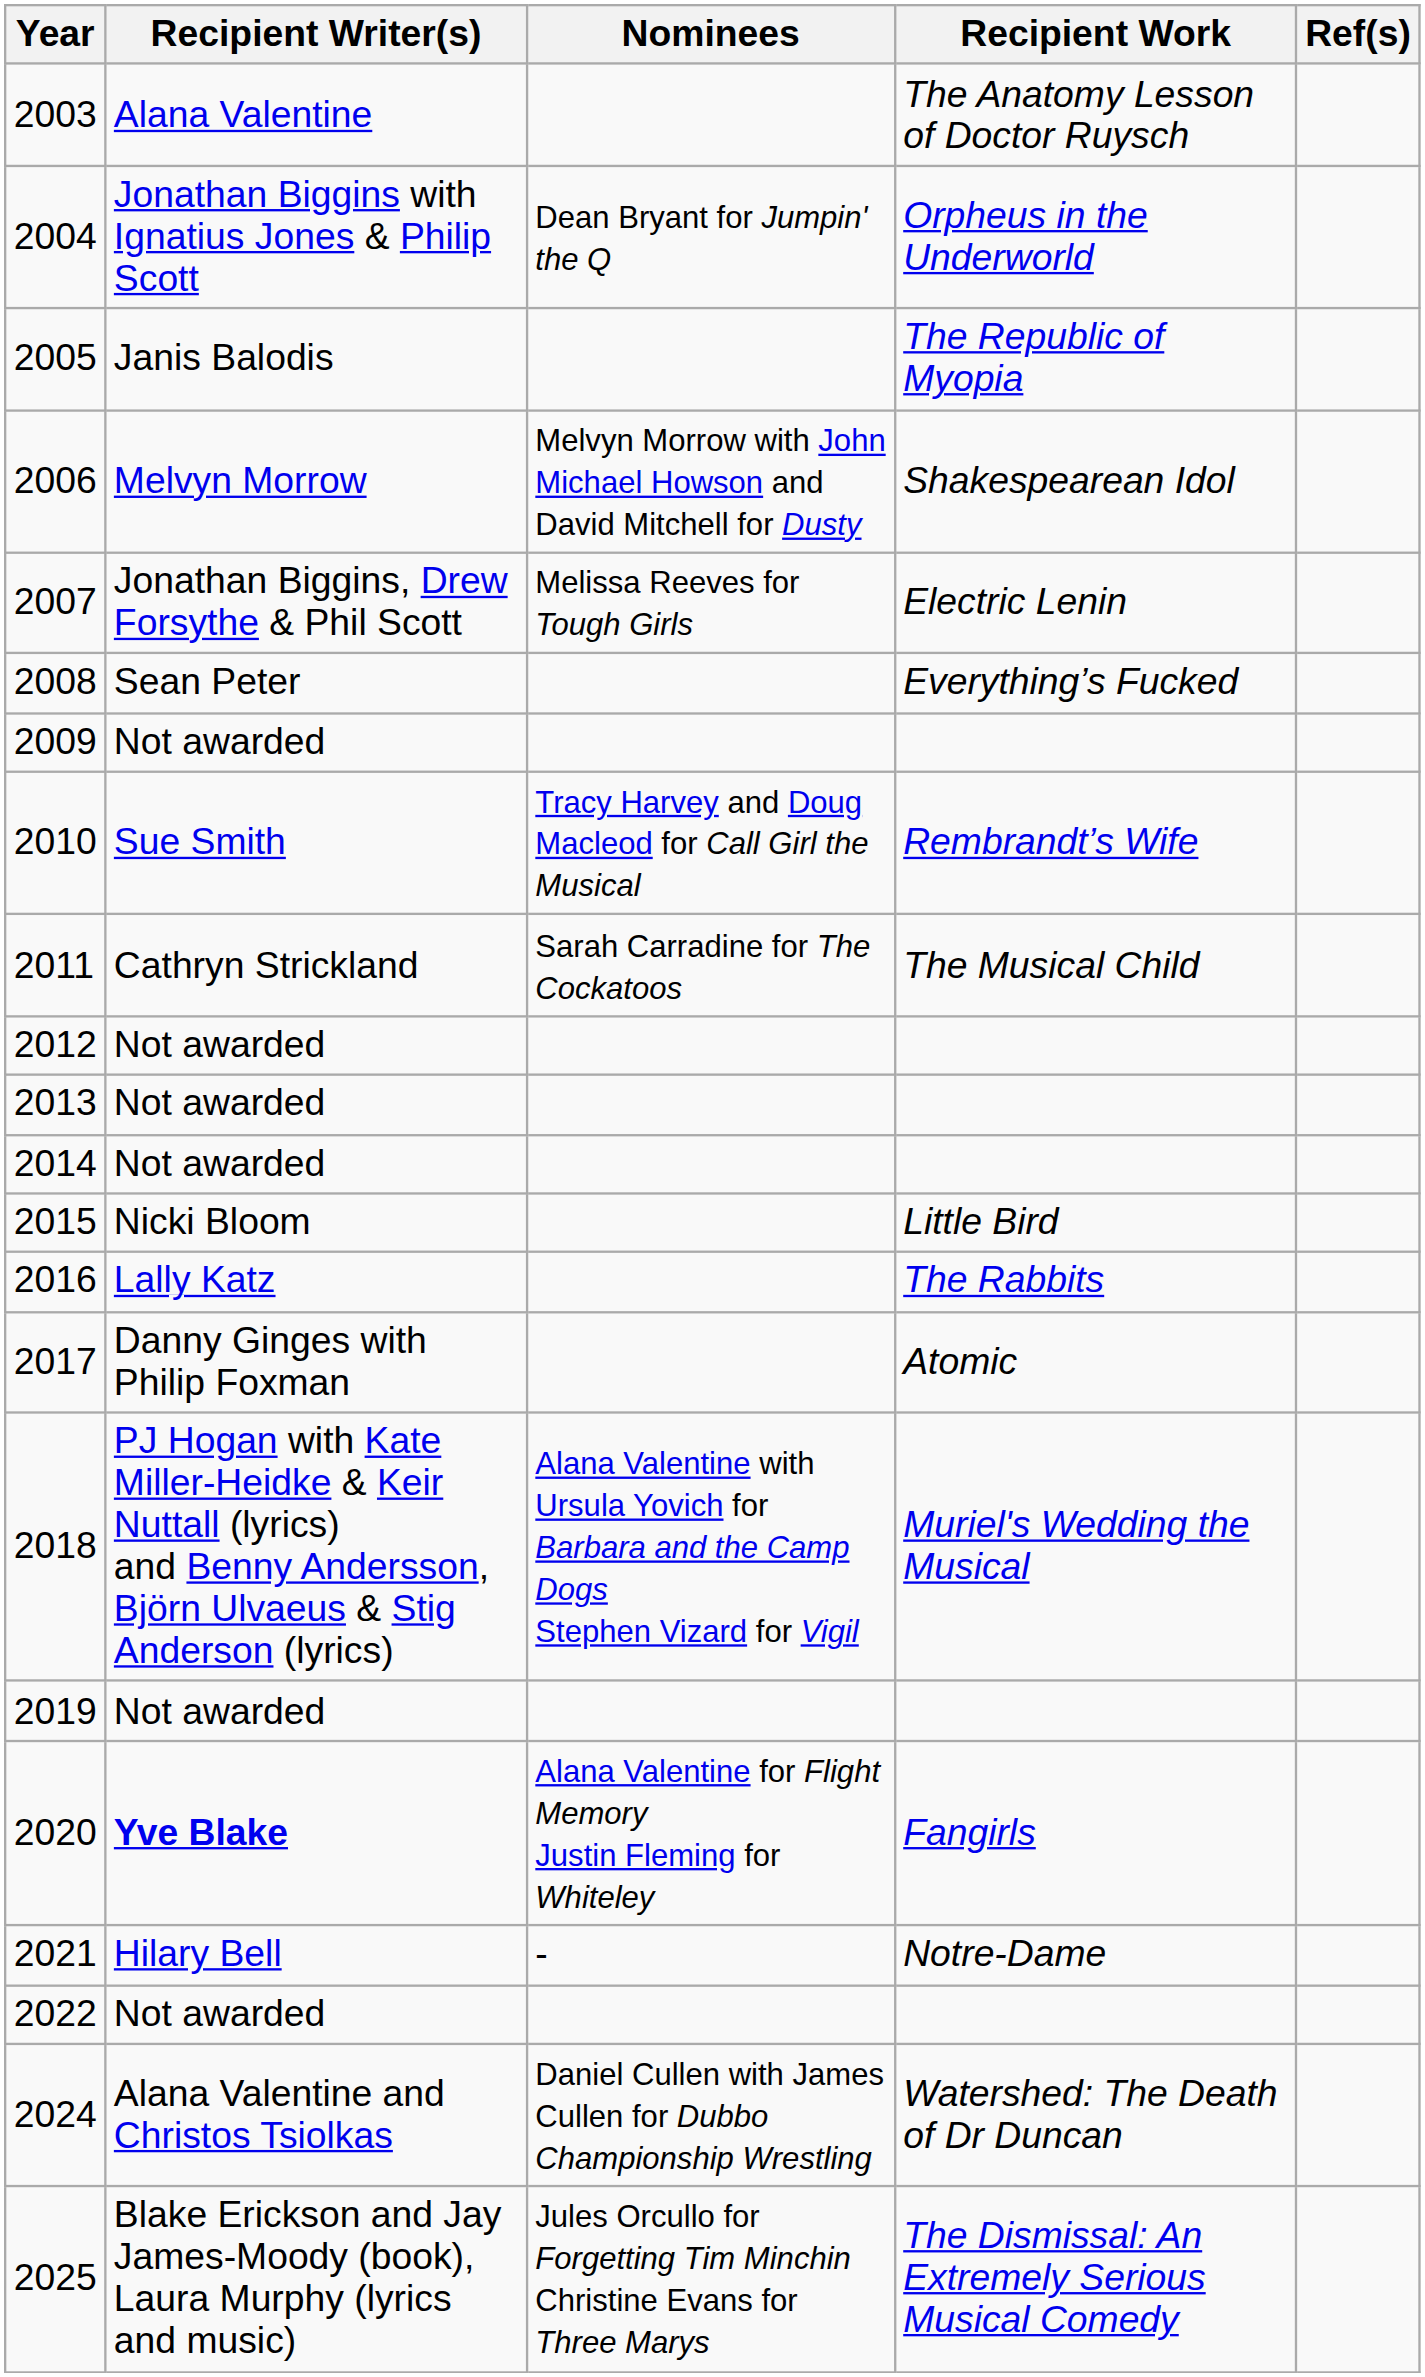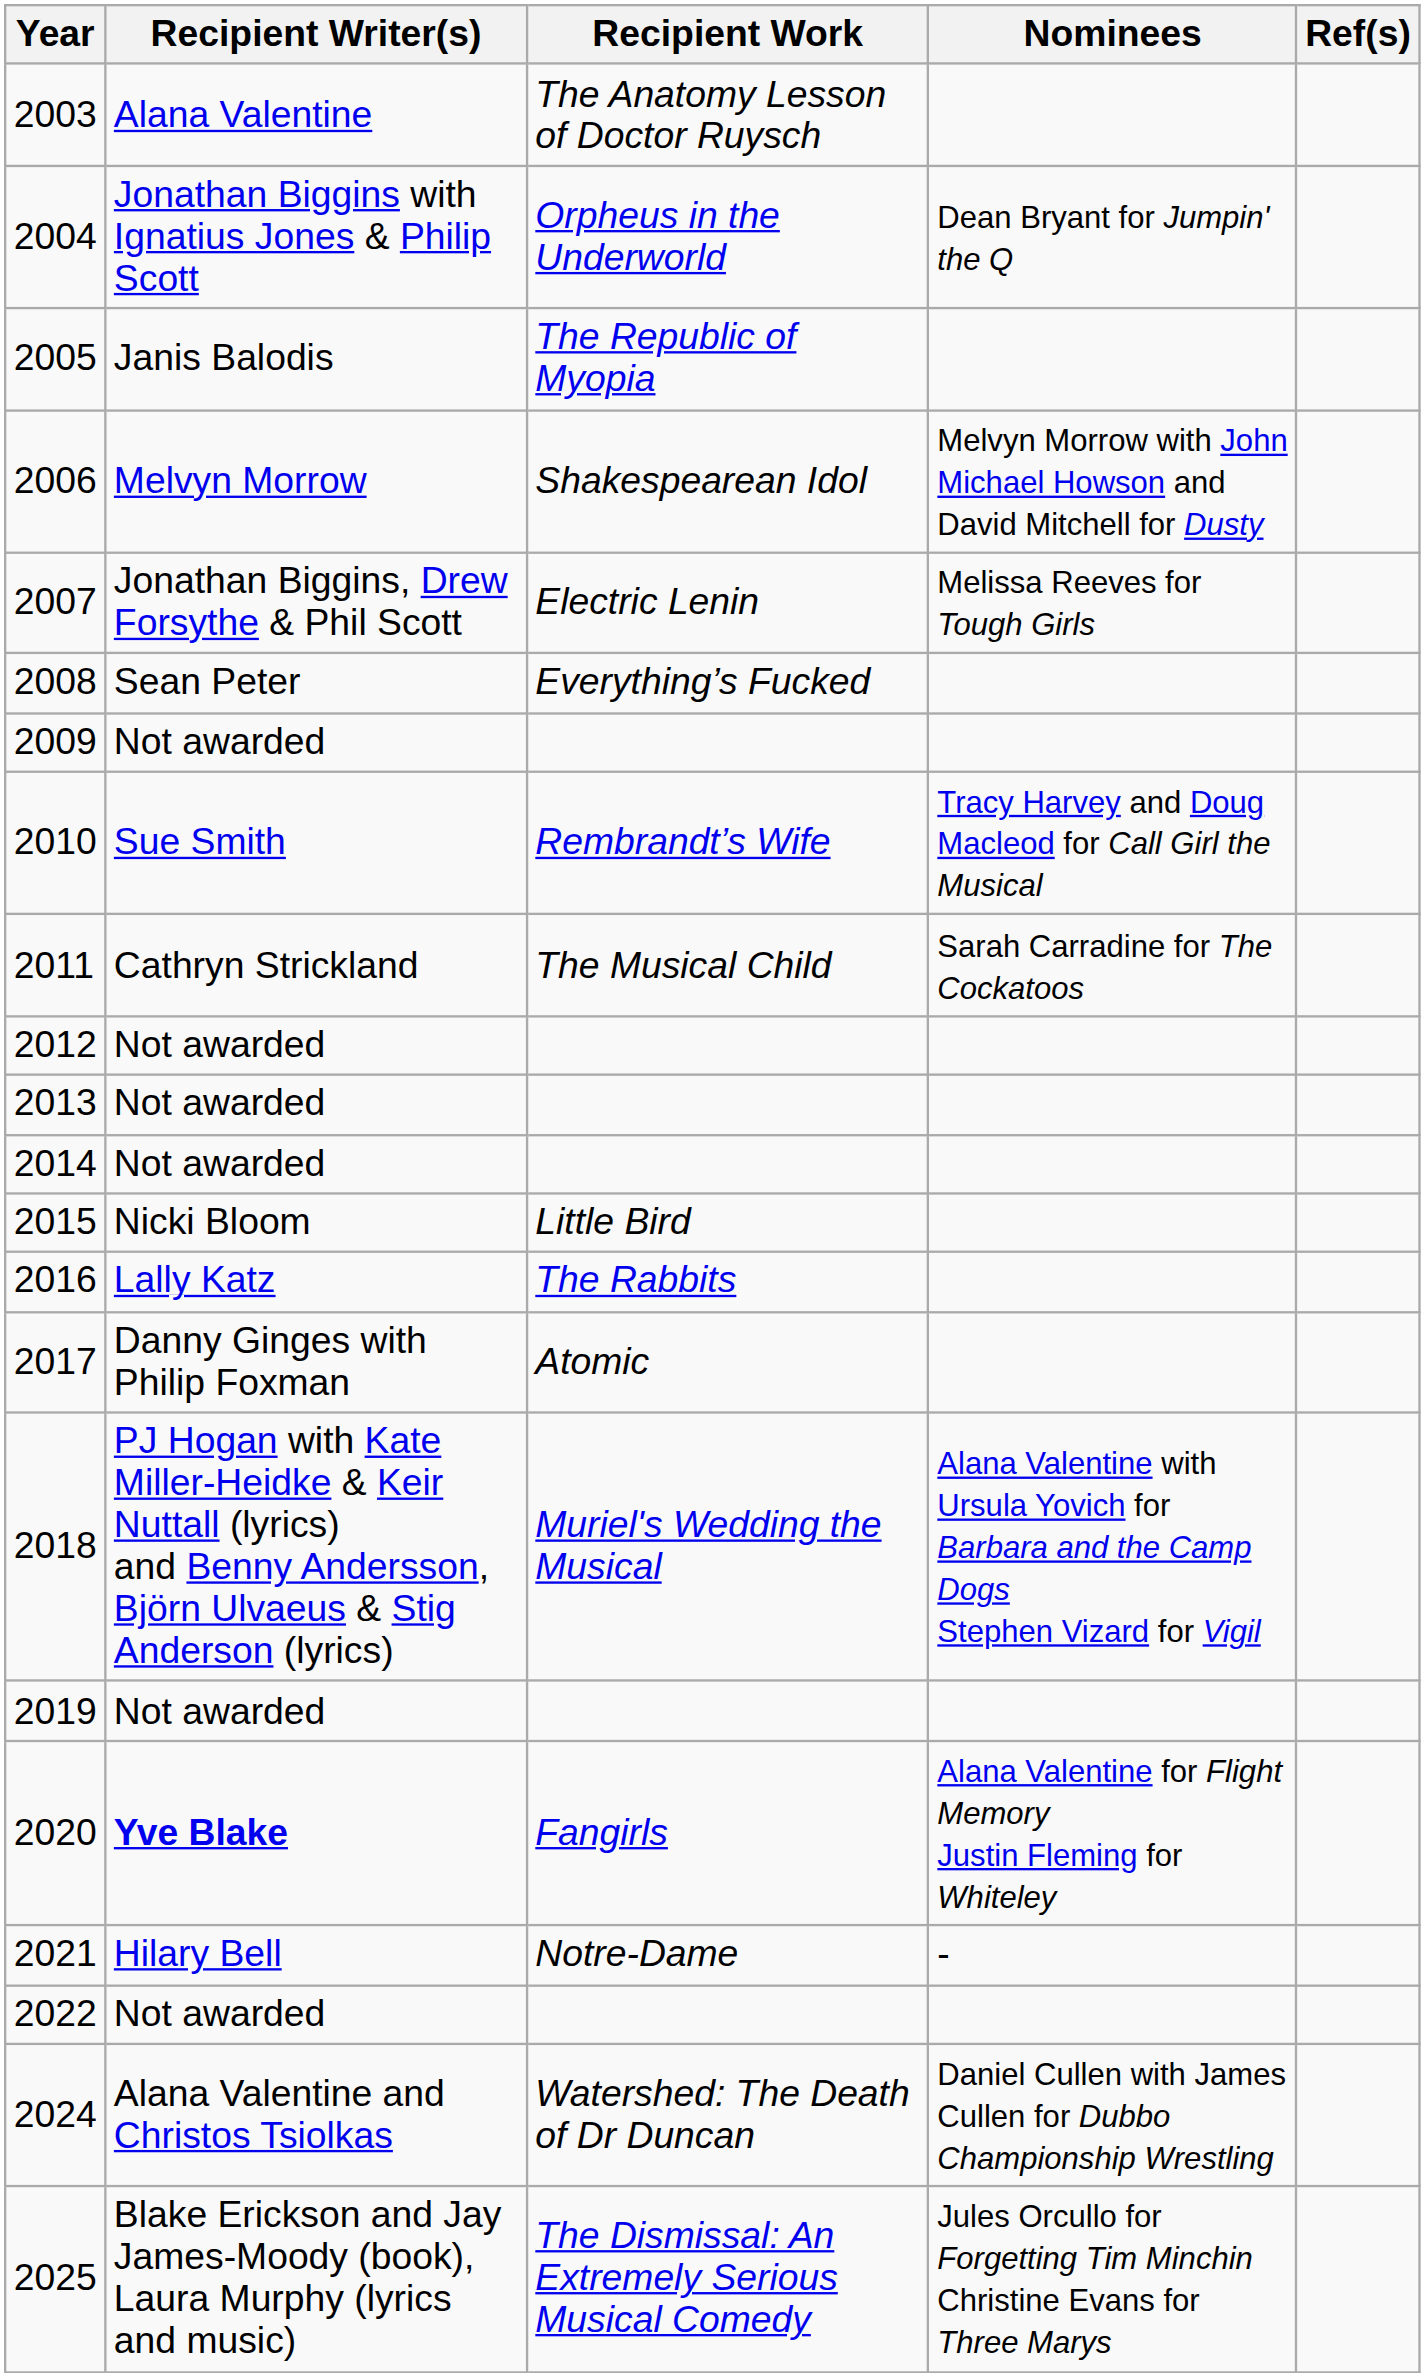 <table class="wikitable">
 <tr>
 <th>Year</th>
 <th>Recipient Writer(s)</th>
+<th>Recipient Work</th>
 <th>Nominees</th>
-<th>Recipient Work</th>
 <th>Ref(s)</th>
 </tr>
 <tr>
 <td>2003</td>
 <td><a href='#'>Alana Valentine</a></td>
+<td><em>The Anatomy Lesson of Doctor Ruysch</em></td>
 <td></td>
-<td><em>The Anatomy Lesson of Doctor Ruysch</em></td>
 <td></td>
 </tr>
 <tr>
 <td>2004</td>
 <td><a href='#'>Jonathan Biggins</a> with <a href='#'>Ignatius Jones</a> & <a href='#'>Philip Scott</a></td>
+<td><em><a href='#'>Orpheus in the Underworld</a></em></td>
 <td><small>Dean Bryant for <em>Jumpin' the Q</em></small></td>
-<td><em><a href='#'>Orpheus in the Underworld</a></em></td>
 <td></td>
 </tr>
 <tr>
 <td>2005</td>
 <td>Janis Balodis</td>
+<td><em><a href='#'>The Republic of Myopia</a></em></td>
 <td></td>
-<td><em><a href='#'>The Republic of Myopia</a></em></td>
 <td></td>
 </tr>
 <tr>
 <td>2006</td>
 <td><a href='#'>Melvyn Morrow</a></td>
+<td><em>Shakespearean Idol</em></td>
 <td><small>Melvyn Morrow with <a href='#'>John Michael Howson</a> and David Mitchell for <em><a href='#'>Dusty</a></em></small></td>
-<td><em>Shakespearean Idol</em></td>
 <td></td>
 </tr>
 <tr>
 <td>2007</td>
 <td>Jonathan Biggins, <a href='#'>Drew Forsythe</a> & Phil Scott</td>
+<td><em>Electric Lenin</em></td>
 <td><small>Melissa Reeves for <em>Tough Girls</em></small></td>
-<td><em>Electric Lenin</em></td>
 <td></td>
 </tr>
 <tr>
 <td>2008</td>
 <td>Sean Peter</td>
+<td><em>Everything’s Fucked</em></td>
 <td></td>
-<td><em>Everything’s Fucked</em></td>
 <td></td>
 </tr>
 <tr>
 <td>2009</td>
 <td>Not awarded</td>
 <td></td>
 <td></td>
 <td></td>
 </tr>
 <tr>
 <td>2010</td>
 <td><a href='#'>Sue Smith</a></td>
+<td><em><a href='#'>Rembrandt’s Wife</a></em></td>
 <td><small><a href='#'>Tracy Harvey</a> and <a href='#'>Doug Macleod</a> for <em>Call Girl the Musical</em></small></td>
-<td><em><a href='#'>Rembrandt’s Wife</a></em></td>
 <td></td>
 </tr>
 <tr>
 <td>2011</td>
 <td>Cathryn Strickland</td>
+<td><em>The Musical Child</em></td>
 <td><small>Sarah Carradine for <em>The Cockatoos</em></small></td>
-<td><em>The Musical Child</em></td>
 <td></td>
 </tr>
 <tr>
 <td>2012</td>
 <td>Not awarded</td>
 <td></td>
 <td></td>
 <td></td>
 </tr>
 <tr>
 <td>2013</td>
 <td>Not awarded</td>
 <td></td>
 <td></td>
 <td></td>
 </tr>
 <tr>
 <td>2014</td>
 <td>Not awarded</td>
 <td></td>
 <td></td>
 <td></td>
 </tr>
 <tr>
 <td>2015</td>
 <td>Nicki Bloom</td>
+<td><em>Little Bird</em></td>
 <td></td>
-<td><em>Little Bird</em></td>
 <td></td>
 </tr>
 <tr>
 <td>2016</td>
 <td><a href='#'>Lally Katz</a></td>
+<td><em><a href='#'>The Rabbits</a></em></td>
 <td></td>
-<td><em><a href='#'>The Rabbits</a></em></td>
 <td></td>
 </tr>
 <tr>
 <td>2017</td>
 <td>Danny Ginges with Philip Foxman</td>
+<td><em>Atomic</em></td>
 <td></td>
-<td><em>Atomic</em></td>
 <td></td>
 </tr>
 <tr>
 <td>2018</td>
 <td><a href='#'>PJ Hogan</a> with <a href='#'>Kate Miller-Heidke</a> & <a href='#'>Keir Nuttall</a> (lyrics)<br>and <a href='#'>Benny Andersson</a>, <a href='#'>Björn Ulvaeus</a> & <a href='#'>Stig Anderson</a> (lyrics)</td>
+<td><em><a href='#'>Muriel's Wedding the Musical</a></em></td>
 <td><small><a href='#'>Alana Valentine</a> with <a href='#'>Ursula Yovich</a> for <em><a href='#'>Barbara and the Camp Dogs</a></em><br><a href='#'>Stephen Vizard</a> for <em><a href='#'>Vigil</a></em></small></td>
-<td><em><a href='#'>Muriel's Wedding the Musical</a></em></td>
 <td></td>
 </tr>
 <tr>
 <td>2019</td>
 <td>Not awarded</td>
 <td></td>
 <td></td>
 <td></td>
 </tr>
 <tr>
 <td>2020</td>
 <td><strong><a href='#'>Yve Blake</a></strong></td>
+<td><em><a href='#'>Fangirls</a></em></td>
 <td><small><a href='#'>Alana Valentine</a> for <em>Flight Memory</em><br><a href='#'>Justin Fleming</a> for <em>Whiteley</em></small></td>
-<td><em><a href='#'>Fangirls</a></em></td>
 <td></td>
 </tr>
 <tr>
 <td>2021</td>
 <td><a href='#'>Hilary Bell</a></td>
+<td><em>Notre-Dame</em></td>
 <td>-</td>
-<td><em>Notre-Dame</em></td>
 <td></td>
 </tr>
 <tr>
 <td>2022</td>
 <td>Not awarded</td>
 <td></td>
 <td></td>
 <td></td>
 </tr>
 <tr>
 <td>2024</td>
 <td>Alana Valentine and <a href='#'>Christos Tsiolkas</a></td>
+<td><em>Watershed: The Death of Dr Duncan</em></td>
 <td><small>Daniel Cullen with James Cullen for <em>Dubbo Championship Wrestling</em></small></td>
-<td><em>Watershed: The Death of Dr Duncan</em></td>
 <td></td>
 </tr>
 <tr>
 <td>2025</td>
 <td>Blake Erickson and Jay James-Moody (book), Laura Murphy (lyrics and music)</td>
+<td><em><a href='#'>The Dismissal: An Extremely Serious Musical Comedy</a></em></td>
 <td><small>Jules Orcullo for <em>Forgetting Tim Minchin</em><br>Christine Evans for <em>Three Marys</em> </small></td>
-<td><em><a href='#'>The Dismissal: An Extremely Serious Musical Comedy</a></em></td>
 <td></td>
 </tr>
 </table>
